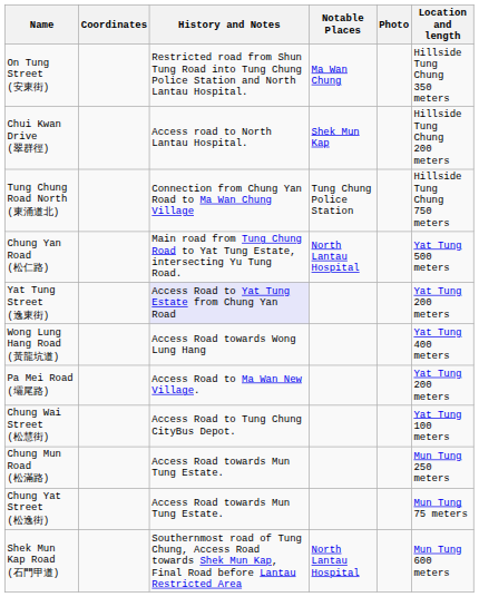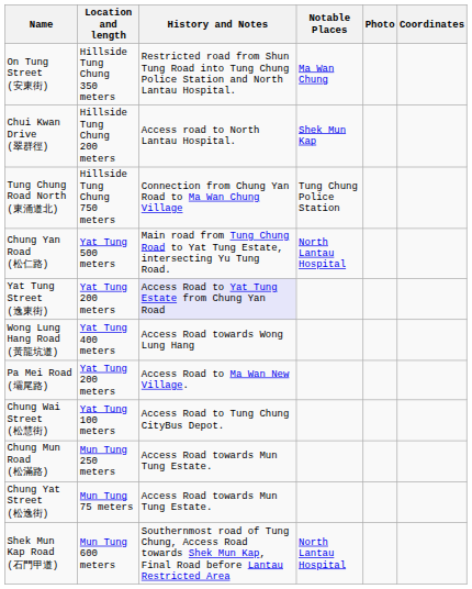 <table class="wikitable sortable" style="text-align:left" style="width:95%">
 <tr>
 <th style="width:90px;">Name</th>
-<th>Coordinates</th>
+<th>Location and length</th>
 <th>History and Notes</th>
 <th>Notable Places</th>
 <th>Photo</th>
-<th>Location and length</th>
+<th>Coordinates</th>
 </tr>
 <tr>
 <td>On Tung Street <br> (安東街)</td>
-<td></td>
+<td>Hillside Tung Chung <br> 350 meters</td>
 <td>Restricted road from Shun Tung Road into Tung Chung Police Station and North Lantau Hospital.</td>
 <td><a href='#'>Ma Wan Chung</a></td>
 <td></td>
-<td>Hillside Tung Chung <br> 350 meters</td>
+<td></td>
 </tr>
 <tr>
 <td>Chui Kwan Drive <br> (翠群徑)</td>
-<td></td>
+<td>Hillside Tung Chung <br> 200 meters</td>
 <td>Access road to North Lantau Hospital.</td>
 <td><a href='#'>Shek Mun Kap</a></td>
 <td></td>
-<td>Hillside Tung Chung <br> 200 meters</td>
+<td></td>
 </tr>
 <tr>
 <td>Tung Chung Road North <br> (東涌道北)</td>
-<td></td>
+<td>Hillside Tung Chung <br> 750 meters</td>
 <td>Connection from Chung Yan Road to <a href='#'>Ma Wan Chung Village</a></td>
 <td>Tung Chung Police Station</td>
 <td></td>
-<td>Hillside Tung Chung <br> 750 meters</td>
+<td></td>
 </tr>
 <tr>
 <td>Chung Yan Road <br> (松仁路)</td>
-<td></td>
+<td><a href='#'>Yat Tung</a> <br> 500 meters</td>
 <td>Main road from <a href='#'>Tung Chung Road</a> to Yat Tung Estate, intersecting Yu Tung Road.</td>
 <td><a href='#'>North Lantau Hospital</a></td>
 <td></td>
-<td><a href='#'>Yat Tung</a> <br> 500 meters</td>
+<td></td>
 </tr>
 <tr>
 <td>Yat Tung Street <br> (逸東街)</td>
-<td></td>
+<td><a href='#'>Yat Tung</a> <br> 200 meters</td>
 <td style="background: lavender;">Access Road to <a href='#'>Yat Tung Estate</a> from Chung Yan Road</td>
 <td></td>
 <td></td>
-<td><a href='#'>Yat Tung</a> <br> 200 meters</td>
+<td></td>
 </tr>
 <tr>
 <td>Wong Lung Hang Road <br> (黃龍坑道)</td>
-<td></td>
+<td><a href='#'>Yat Tung</a> <br> 400 meters</td>
 <td>Access Road towards Wong Lung Hang</td>
 <td></td>
 <td></td>
-<td><a href='#'>Yat Tung</a> <br> 400 meters</td>
+<td></td>
 </tr>
 <tr>
 <td>Pa Mei Road <br> (壩尾路)</td>
-<td></td>
+<td><a href='#'>Yat Tung</a> <br> 200 meters</td>
 <td>Access Road to <a href='#'>Ma Wan New Village</a>.</td>
 <td></td>
 <td></td>
-<td><a href='#'>Yat Tung</a> <br> 200 meters</td>
+<td></td>
 </tr>
 <tr>
 <td>Chung Wai Street <br> (松慧街)</td>
-<td></td>
+<td><a href='#'>Yat Tung</a> <br> 100 meters</td>
 <td>Access Road to Tung Chung CityBus Depot.</td>
 <td></td>
 <td></td>
-<td><a href='#'>Yat Tung</a> <br> 100 meters</td>
+<td></td>
 </tr>
 <tr>
 <td>Chung Mun Road <br> (松滿路)</td>
-<td></td>
+<td><a href='#'>Mun Tung</a> <br> 250 meters</td>
 <td>Access Road towards Mun Tung Estate.</td>
 <td></td>
 <td></td>
-<td><a href='#'>Mun Tung</a> <br> 250 meters</td>
+<td></td>
 </tr>
 <tr>
 <td>Chung Yat Street <br> (松逸街)</td>
-<td></td>
+<td><a href='#'>Mun Tung</a> <br> 75 meters</td>
 <td>Access Road towards Mun Tung Estate.</td>
 <td></td>
 <td></td>
-<td><a href='#'>Mun Tung</a> <br> 75 meters</td>
+<td></td>
 </tr>
 <tr>
 <td>Shek Mun Kap Road <br> (石門甲道)</td>
-<td></td>
+<td><a href='#'>Mun Tung</a> <br> 600 meters</td>
 <td>Southernmost road of Tung Chung, Access Road towards <a href='#'>Shek Mun Kap</a>, Final Road before <a href='#'>Lantau Restricted Area</a></td>
 <td><a href='#'>North Lantau Hospital</a></td>
 <td></td>
-<td><a href='#'>Mun Tung</a> <br> 600 meters</td>
+<td></td>
 </tr>
 </table>
